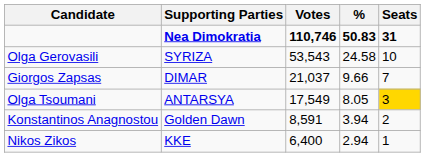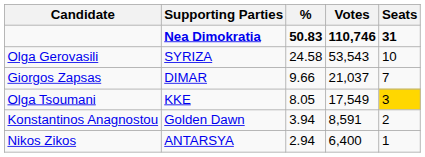 <table class=wikitable>
 <tr>
 <th>Candidate</th>
 <th>Supporting Parties</th>
+<th>%</th>
 <th>Votes</th>
-<th>%</th>
 <th>Seats</th>
 </tr>
 <tr style="font-weight: bold">
 <td></td>
 <td><a href='#'>Nea Dimokratia</a></td>
+<td>50.83</td>
 <td>110,746</td>
-<td>50.83</td>
 <td>31</td>
 </tr>
 <tr>
 <td><a href='#'>Olga Gerovasili</a></td>
 <td><a href='#'>SYRIZA</a></td>
+<td>24.58</td>
 <td>53,543</td>
-<td>24.58</td>
 <td>10</td>
 </tr>
 <tr>
 <td><a href='#'>Giorgos Zapsas</a></td>
 <td><a href='#'>DIMAR</a></td>
+<td>9.66</td>
 <td>21,037</td>
-<td>9.66</td>
 <td>7</td>
 </tr>
 <tr>
 <td><a href='#'>Olga Tsoumani</a></td>
-<td><a href='#'>ANTARSYA</a></td>
+<td><a href='#'>KKE</a></td>
+<td>8.05</td>
 <td>17,549</td>
-<td>8.05</td>
 <td style="background: gold;">3</td>
 </tr>
 <tr>
 <td><a href='#'>Konstantinos Anagnostou</a></td>
 <td><a href='#'>Golden Dawn</a></td>
+<td>3.94</td>
 <td>8,591</td>
-<td>3.94</td>
 <td>2</td>
 </tr>
 <tr>
 <td><a href='#'>Nikos Zikos</a></td>
-<td><a href='#'>KKE</a></td>
+<td><a href='#'>ANTARSYA</a></td>
+<td>2.94</td>
 <td>6,400</td>
-<td>2.94</td>
 <td>1</td>
 </tr>
 </table>
